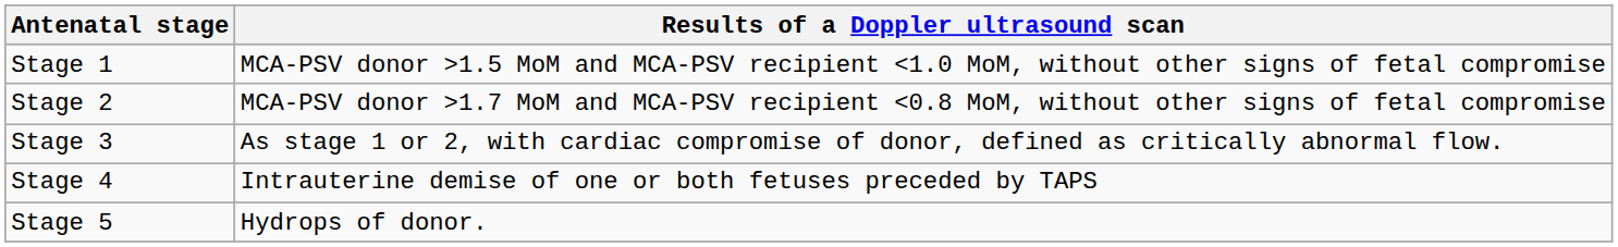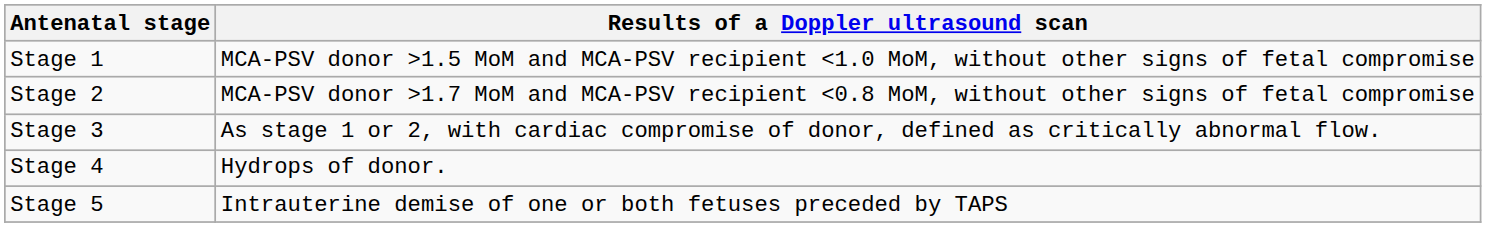 <table class="wikitable">
 <tr>
 <th>Antenatal stage</th>
 <th>Results of a <a href='#'>Doppler ultrasound</a> scan</th>
 </tr>
 <tr>
 <td>Stage 1</td>
 <td>MCA-PSV donor >1.5 MoM and MCA-PSV recipient <1.0 MoM, without other signs of fetal compromise</td>
 </tr>
 <tr>
 <td>Stage 2</td>
 <td>MCA-PSV donor >1.7 MoM and MCA-PSV recipient <0.8 MoM, without other signs of fetal compromise</td>
 </tr>
 <tr>
 <td>Stage 3</td>
 <td>As stage 1 or 2, with cardiac compromise of donor, defined as critically abnormal flow.</td>
 </tr>
 <tr>
 <td>Stage 4</td>
-<td>Intrauterine demise of one or both fetuses preceded by TAPS</td>
+<td>Hydrops of donor.</td>
 </tr>
 <tr>
 <td>Stage 5</td>
-<td>Hydrops of donor.</td>
+<td>Intrauterine demise of one or both fetuses preceded by TAPS</td>
 </tr>
 </table>
